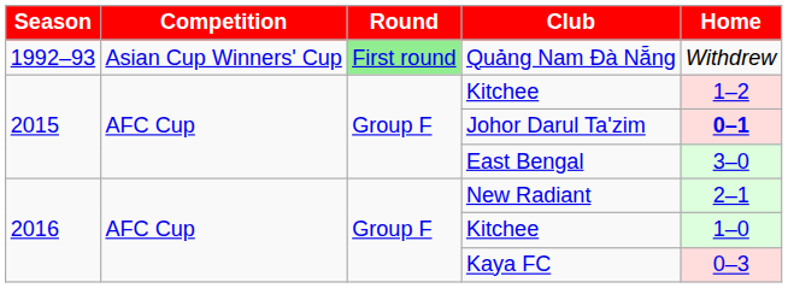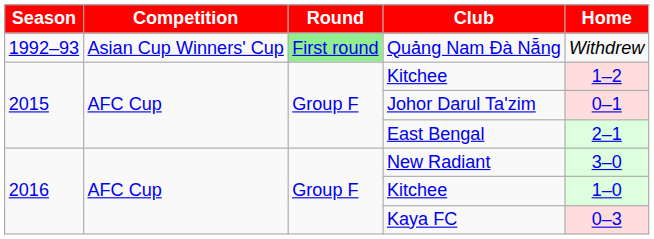 <table class="wikitable">
 <tr>
 <th style="background-color:red; color:white;">Season</th>
 <th style="background-color:red; color:white;">Competition</th>
 <th style="background-color:red; color:white;">Round</th>
 <th style="background-color:red; color:white;">Club</th>
 <th style="background-color:red; color:white;">Home</th>
 </tr>
 <tr>
 <td><a href='#'>1992–93</a></td>
 <td><a href='#'>Asian Cup Winners' Cup</a></td>
 <td style="background: lightgreen;"><a href='#'>First round</a></td>
 <td> <a href='#'>Quảng Nam Đà Nẵng</a></td>
 <td colspan=3; style="text-align:center;"><em>Withdrew</em></td>
 </tr>
 <tr>
 <td rowspan="3"><a href='#'>2015</a></td>
 <td rowspan="3"><a href='#'>AFC Cup</a></td>
 <td rowspan=3><a href='#'>Group F</a></td>
 <td> <a href='#'>Kitchee</a></td>
 <td bgcolor="#ffdddd" style="text-align:center;"><a href='#'>1–2</a></td>
 </tr>
 <tr>
 <td> <a href='#'>Johor Darul Ta'zim</a></td>
-<td bgcolor="#ffdddd" style="text-align:center;"><strong><a href='#'>0–1</a></strong></td>
+<td bgcolor="#ffdddd" style="text-align:center;"><a href='#'>0–1</a></td>
 </tr>
 <tr>
 <td> <a href='#'>East Bengal</a></td>
-<td bgcolor="#ddffdd" style="text-align:center;"><a href='#'>3–0</a></td>
+<td bgcolor="#ddffdd" style="text-align:center;"><a href='#'>2–1</a></td>
 </tr>
 <tr>
 <td rowspan="3"><a href='#'>2016</a></td>
 <td rowspan="3"><a href='#'>AFC Cup</a></td>
 <td rowspan=3><a href='#'>Group F</a></td>
 <td> <a href='#'>New Radiant</a></td>
-<td bgcolor="#ddffdd" style="text-align:center;"><a href='#'>2–1</a></td>
+<td bgcolor="#ddffdd" style="text-align:center;"><a href='#'>3–0</a></td>
 </tr>
 <tr>
 <td> <a href='#'>Kitchee</a></td>
 <td bgcolor="#ddffdd" style="text-align:center;"><a href='#'>1–0</a></td>
 </tr>
 <tr>
 <td> <a href='#'>Kaya FC</a></td>
 <td bgcolor="#ffdddd" style="text-align:center;"><a href='#'>0–3</a></td>
 </tr>
 </table>
